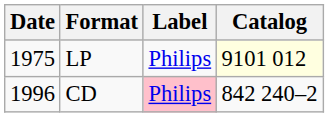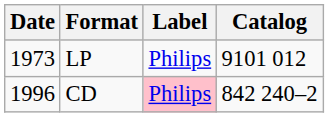 <table class="wikitable">
 <tr>
 <th>Date</th>
 <th>Format</th>
 <th>Label</th>
 <th>Catalog<br></th>
 </tr>
 <tr>
-<td>1975</td>
+<td>1973</td>
 <td>LP</td>
 <td><a href='#'>Philips</a></td>
-<td style="background: lightyellow;">9101 012</td>
+<td>9101 012</td>
 </tr>
 <tr>
 <td>1996</td>
 <td>CD</td>
 <td style="background: pink;"><a href='#'>Philips</a></td>
 <td>842 240–2</td>
 </tr>
 </table>
